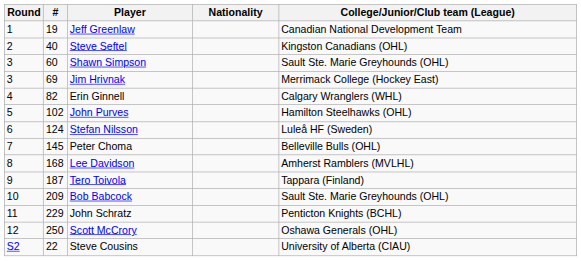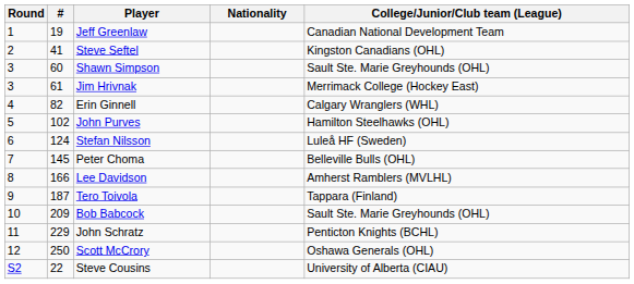 <table class="wikitable">
 <tr align="center">
 <th bgcolor="#DDDDFF" width="4.0%">Round</th>
 <th bgcolor="#DDDDFF" width="4.0%">#</th>
 <th bgcolor="#DDDDFF" width="21.0%">Player</th>
 <th bgcolor="#DDDDFF" width="14.5%">Nationality</th>
 <th bgcolor="#DDDDFF" width="50.0%">College/Junior/Club team (League)</th>
 </tr>
 <tr>
 <td>1</td>
 <td>19</td>
 <td><a href='#'>Jeff Greenlaw</a></td>
 <td></td>
 <td>Canadian National Development Team</td>
 </tr>
 <tr>
 <td>2</td>
-<td>40</td>
+<td>41</td>
 <td><a href='#'>Steve Seftel</a></td>
 <td></td>
 <td>Kingston Canadians (OHL)</td>
 </tr>
 <tr>
 <td>3</td>
 <td>60</td>
 <td><a href='#'>Shawn Simpson</a></td>
 <td></td>
 <td>Sault Ste. Marie Greyhounds (OHL)</td>
 </tr>
 <tr>
 <td>3</td>
-<td>69</td>
+<td>61</td>
 <td><a href='#'>Jim Hrivnak</a></td>
 <td></td>
 <td>Merrimack College (Hockey East)</td>
 </tr>
 <tr>
 <td>4</td>
 <td>82</td>
 <td>Erin Ginnell</td>
 <td></td>
 <td>Calgary Wranglers (WHL)</td>
 </tr>
 <tr>
 <td>5</td>
 <td>102</td>
 <td><a href='#'>John Purves</a></td>
 <td></td>
 <td>Hamilton Steelhawks (OHL)</td>
 </tr>
 <tr>
 <td>6</td>
 <td>124</td>
 <td><a href='#'>Stefan Nilsson</a></td>
 <td></td>
 <td>Luleå HF (Sweden)</td>
 </tr>
 <tr>
 <td>7</td>
 <td>145</td>
 <td>Peter Choma</td>
 <td></td>
 <td>Belleville Bulls (OHL)</td>
 </tr>
 <tr>
 <td>8</td>
-<td>168</td>
+<td>166</td>
 <td><a href='#'>Lee Davidson</a></td>
 <td></td>
 <td>Amherst Ramblers (MVLHL)</td>
 </tr>
 <tr>
 <td>9</td>
 <td>187</td>
 <td><a href='#'>Tero Toivola</a></td>
 <td></td>
 <td>Tappara (Finland)</td>
 </tr>
 <tr>
 <td>10</td>
 <td>209</td>
 <td><a href='#'>Bob Babcock</a></td>
 <td></td>
 <td>Sault Ste. Marie Greyhounds (OHL)</td>
 </tr>
 <tr>
 <td>11</td>
 <td>229</td>
 <td>John Schratz</td>
 <td></td>
 <td>Penticton Knights (BCHL)</td>
 </tr>
 <tr>
 <td>12</td>
 <td>250</td>
 <td><a href='#'>Scott McCrory</a></td>
 <td></td>
 <td>Oshawa Generals (OHL)</td>
 </tr>
 <tr>
 <td><a href='#'>S2</a></td>
 <td>22</td>
 <td>Steve Cousins</td>
 <td></td>
 <td>University of Alberta (CIAU)</td>
 </tr>
 </table>
